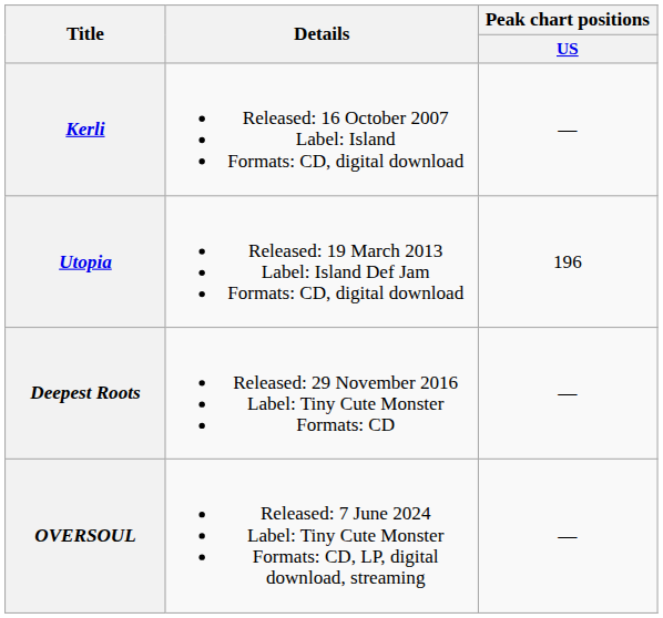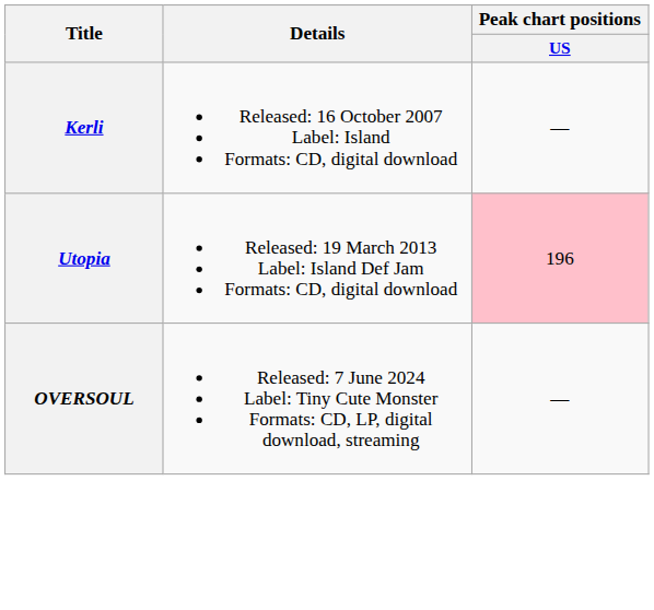 <table class="wikitable plainrowheaders" style="text-align:center">
 <tr>
 <th scope="col" rowspan="2" style="width:8em;">Title</th>
 <th scope="col" rowspan="2" style="width:16em;">Details</th>
 <th scope="col" colspan="1">Peak chart positions</th>
 </tr>
 <tr>
 <th scope="col" style="width:10em;font-size:90%;"><a href='#'>US</a><br></th>
 </tr>
 <tr>
 <th scope="row"><em><a href='#'>Kerli</a></em></th>
 <td><br><ul><li>Released: 16 October 2007</li><li>Label: Island</li><li>Formats: CD, digital download</li></ul></td>
 <td>—</td>
 </tr>
 <tr>
 <th scope="row"><em><a href='#'>Utopia</a></em></th>
 <td><br><ul><li>Released: 19 March 2013</li><li>Label: Island Def Jam</li><li>Formats: CD, digital download</li></ul></td>
-<td>196</td>
-</tr>
-<tr>
-<th scope="row"><em>Deepest Roots</em></th>
-<td><br><ul><li>Released: 29 November 2016</li><li>Label: Tiny Cute Monster</li><li>Formats: CD</li></ul></td>
-<td>—</td>
+<td style="background: pink;">196</td>
 </tr>
 <tr>
 <th scope="row"><em>OVERSOUL</em></th>
 <td><br><ul><li>Released: 7 June 2024</li><li>Label: Tiny Cute Monster</li><li>Formats: CD, LP, digital download, streaming</li></ul></td>
 <td>—</td>
 </tr>
 </table>
